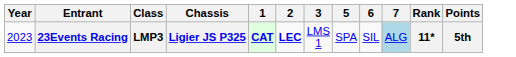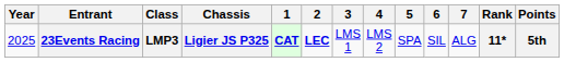 <table class="wikitable" style="text-align:center; font-size:85%">
 <tr>
 <th>Year</th>
 <th>Entrant</th>
 <th>Class</th>
 <th>Chassis</th>
 <th>1</th>
 <th>2</th>
 <th>3</th>
+<th>4</th>
 <th>5</th>
 <th>6</th>
 <th>7</th>
 <th>Rank</th>
 <th>Points</th>
 </tr>
 <tr>
-<td><a href='#'>2023</a></td>
+<td><a href='#'>2025</a></td>
 <th nowrap><a href='#'>23Events Racing</a></th>
 <th>LMP3</th>
 <th nowrap><a href='#'>Ligier JS P325</a></th>
 <td style="background:#DFFFDF;"><strong><a href='#'>CAT</a></strong><br></td>
 <td><strong><a href='#'>LEC</a></strong></td>
 <td><a href='#'>LMS<br>1</a></td>
+<td><a href='#'>LMS<br>2</a></td>
 <td><a href='#'>SPA</a></td>
 <td><a href='#'>SIL</a></td>
-<td style="background: lightblue;"><a href='#'>ALG</a></td>
+<td><a href='#'>ALG</a></td>
 <th>11*</th>
 <th>5th</th>
 </tr>
 </table>
